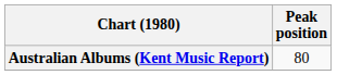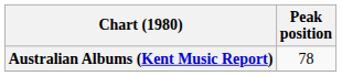 <table class="wikitable sortable plainrowheaders" style="text-align:center">
 <tr>
 <th scope="col">Chart (1980)</th>
 <th scope="col">Peak<br>position</th>
 </tr>
 <tr>
 <th scope="row">Australian Albums (<a href='#'>Kent Music Report</a>)</th>
-<td>80</td>
+<td>78</td>
 </tr>
 <tr>
 </tr>
 <tr>
 </tr>
 </table>
